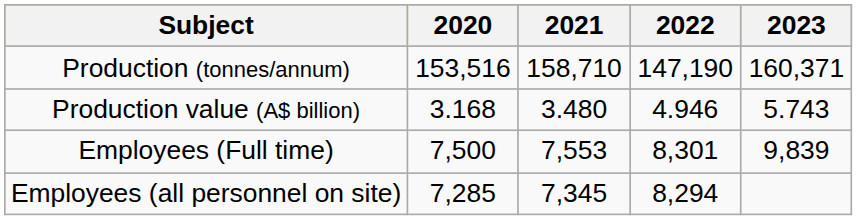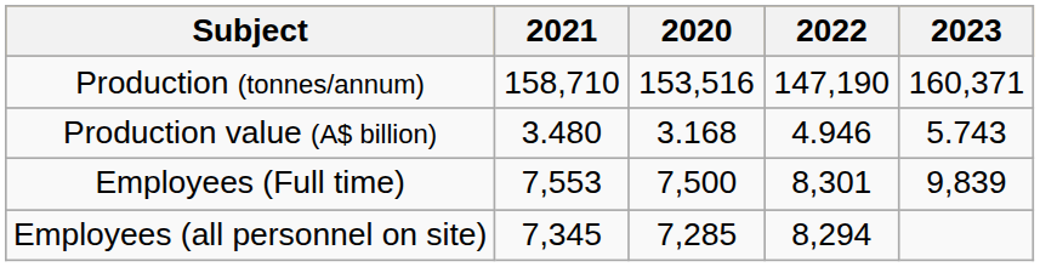 <table class="wikitable">
 <tr style="text-align:center; background:#daa520;">
 <th>Subject</th>
+<th scope="col" style="width: 60px;">2021</th>
 <th scope="col" style="width: 60px;">2020</th>
-<th scope="col" style="width: 60px;">2021</th>
 <th scope="col" style="width: 60px;">2022</th>
 <th scope="col" style="width: 60px;">2023</th>
 </tr>
 <tr style="text-align:center;">
 <td>Production <small>(tonnes/annum)</small></td>
+<td>158,710</td>
 <td>153,516</td>
-<td>158,710</td>
 <td>147,190</td>
 <td>160,371</td>
 </tr>
 <tr style="text-align:center;">
 <td>Production value <small>(A$ billion)</small></td>
+<td>3.480</td>
 <td>3.168</td>
-<td>3.480</td>
 <td>4.946</td>
 <td>5.743</td>
 </tr>
 <tr style="text-align:center;">
 <td>Employees (Full time)</td>
+<td>7,553</td>
 <td>7,500</td>
-<td>7,553</td>
 <td>8,301</td>
 <td>9,839</td>
 </tr>
 <tr style="text-align:center;">
 <td>Employees (all personnel on site)</td>
+<td>7,345</td>
 <td>7,285</td>
-<td>7,345</td>
 <td>8,294</td>
 <td></td>
 </tr>
 </table>
